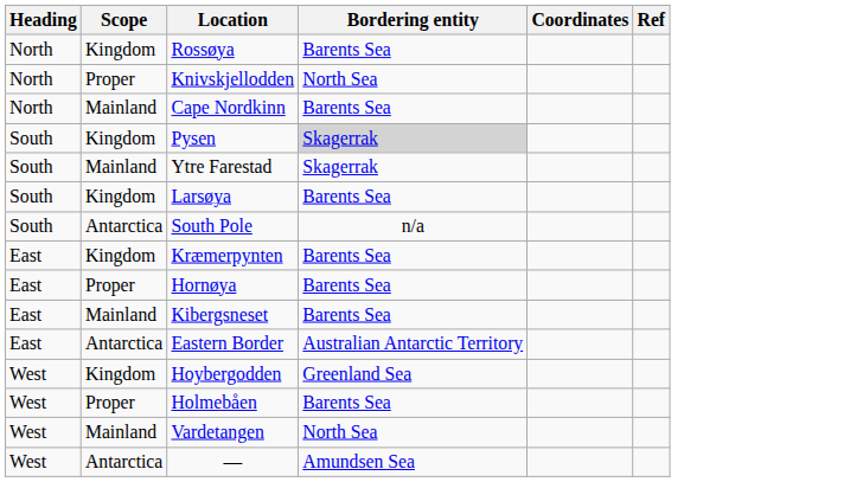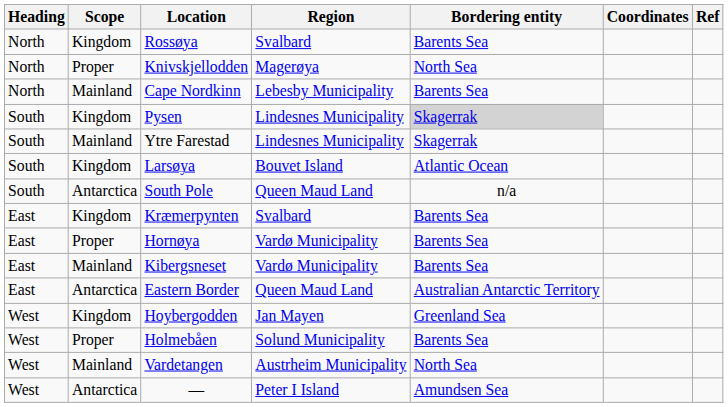 <table class = "wikitable sortable">
 <tr>
 <th>Heading</th>
 <th>Scope</th>
 <th>Location</th>
+<th>Region</th>
 <th>Bordering entity</th>
 <th class="unsortable">Coordinates</th>
 <th class="unsortable">Ref</th>
 </tr>
 <tr>
 <td>North</td>
 <td>Kingdom</td>
 <td><a href='#'>Rossøya</a></td>
+<td><a href='#'>Svalbard</a></td>
 <td><a href='#'>Barents Sea</a></td>
 <td></td>
 <td align=center></td>
 </tr>
 <tr>
 <td>North</td>
 <td>Proper</td>
 <td><a href='#'>Knivskjellodden</a></td>
+<td><a href='#'>Magerøya</a></td>
 <td><a href='#'>North Sea</a></td>
 <td></td>
 <td align=center></td>
 </tr>
 <tr>
 <td>North</td>
 <td>Mainland</td>
 <td><a href='#'>Cape Nordkinn</a></td>
+<td><a href='#'>Lebesby Municipality</a></td>
 <td><a href='#'>Barents Sea</a></td>
 <td></td>
 <td align=center></td>
 </tr>
 <tr>
 <td>South</td>
 <td>Kingdom</td>
 <td><a href='#'>Pysen</a></td>
+<td><a href='#'>Lindesnes Municipality</a></td>
 <td style="background: lightgrey;"><a href='#'>Skagerrak</a></td>
 <td></td>
 <td align=center></td>
 </tr>
 <tr>
 <td>South</td>
 <td>Mainland</td>
 <td>Ytre Farestad</td>
+<td><a href='#'>Lindesnes Municipality</a></td>
 <td><a href='#'>Skagerrak</a></td>
 <td></td>
 <td align=center></td>
 </tr>
 <tr>
 <td>South</td>
 <td>Kingdom</td>
 <td><a href='#'>Larsøya</a></td>
-<td><a href='#'>Barents Sea</a></td>
+<td><a href='#'>Bouvet Island</a></td>
+<td><a href='#'>Atlantic Ocean</a></td>
 <td></td>
 <td></td>
 </tr>
 <tr>
 <td>South</td>
 <td>Antarctica</td>
 <td><a href='#'>South Pole</a></td>
+<td><a href='#'>Queen Maud Land</a></td>
 <td align=center>n/a</td>
 <td></td>
 <td align=center></td>
 </tr>
 <tr>
 <td>East</td>
 <td>Kingdom</td>
 <td><a href='#'>Kræmerpynten</a></td>
+<td><a href='#'>Svalbard</a></td>
 <td><a href='#'>Barents Sea</a></td>
 <td></td>
 <td align=center></td>
 </tr>
 <tr>
 <td>East</td>
 <td>Proper</td>
 <td><a href='#'>Hornøya</a></td>
+<td><a href='#'>Vardø Municipality</a></td>
 <td><a href='#'>Barents Sea</a></td>
 <td></td>
 <td align=center></td>
 </tr>
 <tr>
 <td>East</td>
 <td>Mainland</td>
 <td><a href='#'>Kibergsneset</a></td>
+<td><a href='#'>Vardø Municipality</a></td>
 <td><a href='#'>Barents Sea</a></td>
 <td></td>
 <td align=center></td>
 </tr>
 <tr>
 <td>East</td>
 <td>Antarctica</td>
 <td><a href='#'>Eastern Border</a></td>
+<td><a href='#'>Queen Maud Land</a></td>
 <td><a href='#'>Australian Antarctic Territory</a></td>
 <td></td>
 <td align=center></td>
 </tr>
 <tr>
 <td>West</td>
 <td>Kingdom</td>
 <td><a href='#'>Hoybergodden</a></td>
+<td><a href='#'>Jan Mayen</a></td>
 <td><a href='#'>Greenland Sea</a></td>
 <td></td>
 <td align=center></td>
 </tr>
 <tr>
 <td>West</td>
 <td>Proper</td>
 <td><a href='#'>Holmebåen</a></td>
+<td><a href='#'>Solund Municipality</a></td>
 <td><a href='#'>Barents Sea</a></td>
 <td></td>
 <td align=center></td>
 </tr>
 <tr>
 <td>West</td>
 <td>Mainland</td>
 <td><a href='#'>Vardetangen</a></td>
+<td><a href='#'>Austrheim Municipality</a></td>
 <td><a href='#'>North Sea</a></td>
 <td></td>
 <td align=center></td>
 </tr>
 <tr>
 <td>West</td>
 <td>Antarctica</td>
 <td align=center>—</td>
+<td><a href='#'>Peter I Island</a></td>
 <td><a href='#'>Amundsen Sea</a></td>
 <td></td>
 <td align=center></td>
 </tr>
 </table>
